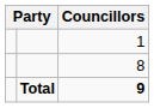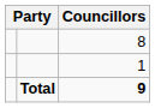 <table class="wikitable">
 <tr>
 <th colspan="2">Party</th>
 <th>Councillors</th>
 </tr>
 <tr>
 <td> </td>
 <td></td>
-<td align=right>1</td>
+<td align=right>8</td>
 </tr>
 <tr>
 <td> </td>
 <td></td>
-<td align=right>8</td>
+<td align=right>1</td>
 </tr>
 <tr>
 <td></td>
 <td><strong>Total</strong></td>
 <td align=right><strong>9</strong></td>
 </tr>
 </table>
